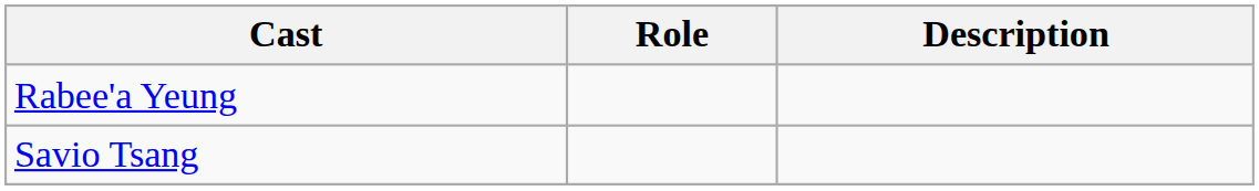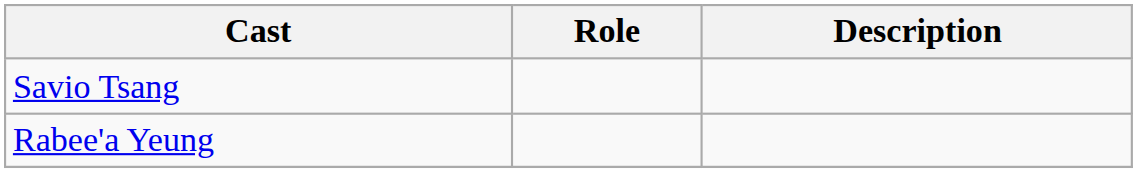 <table class="wikitable" width="60%">
 <tr>
 <th>Cast</th>
 <th>Role</th>
 <th>Description</th>
 </tr>
 <tr>
-<td><a href='#'>Rabee'a Yeung</a></td>
+<td><a href='#'>Savio Tsang</a></td>
 <td></td>
 <td></td>
 </tr>
 <tr>
-<td><a href='#'>Savio Tsang</a></td>
+<td><a href='#'>Rabee'a Yeung</a></td>
 <td></td>
 <td></td>
 </tr>
 <tr>
 </tr>
 </table>
